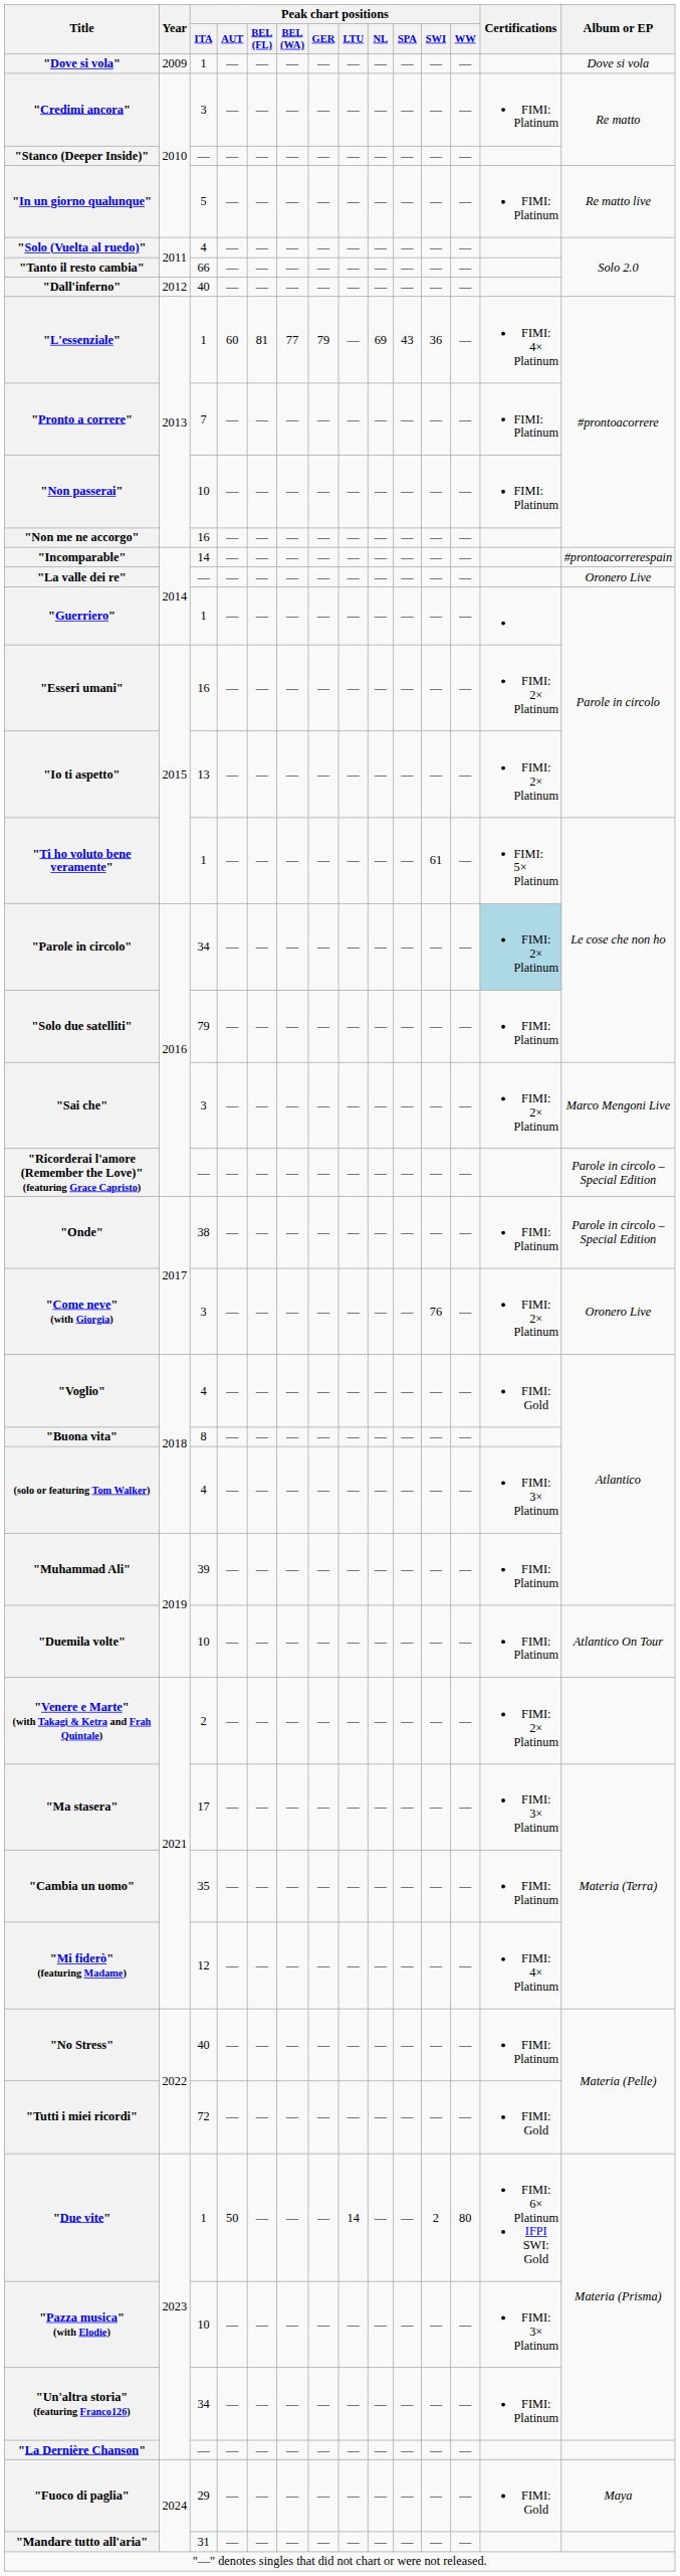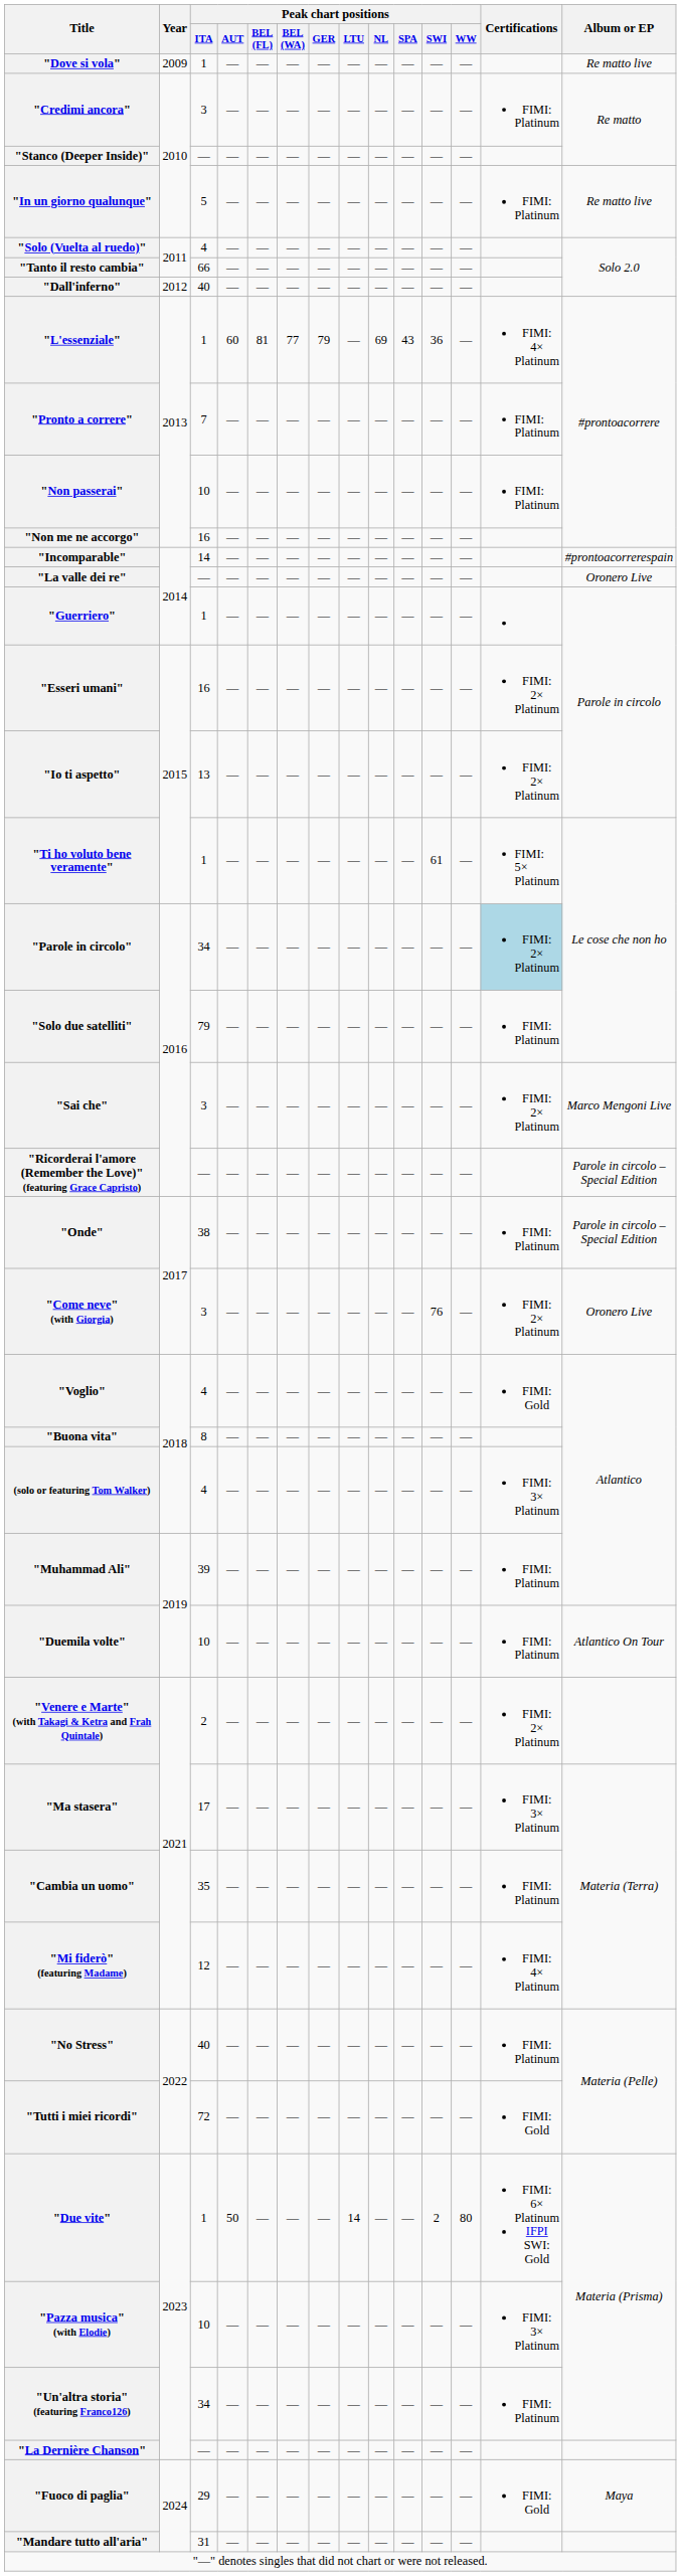 <table class="wikitable plainrowheaders" style="text-align:center;" border="1">
 <tr>
 <th scope="col" rowspan="2" style="width:22em;">Title</th>
 <th scope="col" rowspan="2" style="width:1em;">Year</th>
 <th scope="col" colspan="10">Peak chart positions</th>
 <th scope="col" rowspan="2">Certifications</th>
 <th scope="col" rowspan="2">Album or EP</th>
 </tr>
 <tr>
 <th scope="col" style="width:3em;font-size:85%;"><a href='#'>ITA</a><br></th>
 <th scope="col" style="width:3em;font-size:85%;"><a href='#'>AUT</a><br></th>
 <th scope="col" style="width:3em;font-size:85%;"><a href='#'>BEL (FL)</a><br></th>
 <th scope="col" style="width:3em;font-size:85%;"><a href='#'>BEL (WA)</a><br></th>
 <th scope="col" style="width:3em;font-size:85%;"><a href='#'>GER</a><br></th>
 <th scope="col" style="width:3em;font-size:85%;"><a href='#'>LTU</a><br></th>
 <th scope="col" style="width:3em;font-size:85%;"><a href='#'>NL</a><br></th>
 <th scope="col" style="width:3em;font-size:85%;"><a href='#'>SPA</a><br></th>
 <th scope="col" style="width:3em;font-size:85%;"><a href='#'>SWI</a><br></th>
 <th scope="col" style="width:3em;font-size:85%;"><a href='#'>WW</a><br></th>
 </tr>
 <tr>
 <th scope="row">"<a href='#'>Dove si vola</a>"</th>
 <td>2009</td>
 <td>1</td>
 <td>—</td>
 <td>—</td>
 <td>—</td>
 <td>—</td>
 <td>—</td>
 <td>—</td>
 <td>—</td>
 <td>—</td>
 <td>—</td>
 <td></td>
-<td><em>Dove si vola</em></td>
+<td><em>Re matto live</em></td>
 </tr>
 <tr>
 <th scope="row">"<a href='#'>Credimi ancora</a>"</th>
 <td rowspan="3">2010</td>
 <td>3</td>
 <td>—</td>
 <td>—</td>
 <td>—</td>
 <td>—</td>
 <td>—</td>
 <td>—</td>
 <td>—</td>
 <td>—</td>
 <td>—</td>
 <td><br><ul><li>FIMI: Platinum</li></ul></td>
 <td rowspan="2"><em>Re matto</em></td>
 </tr>
 <tr>
 <th scope="row">"Stanco (Deeper Inside)"</th>
 <td>—</td>
 <td>—</td>
 <td>—</td>
 <td>—</td>
 <td>—</td>
 <td>—</td>
 <td>—</td>
 <td>—</td>
 <td>—</td>
 <td>—</td>
 <td></td>
 </tr>
 <tr>
 <th scope="row">"<a href='#'>In un giorno qualunque</a>"</th>
 <td>5</td>
 <td>—</td>
 <td>—</td>
 <td>—</td>
 <td>—</td>
 <td>—</td>
 <td>—</td>
 <td>—</td>
 <td>—</td>
 <td>—</td>
 <td><br><ul><li>FIMI: Platinum</li></ul></td>
 <td><em>Re matto live</em></td>
 </tr>
 <tr>
 <th scope="row">"<a href='#'>Solo (Vuelta al ruedo)</a>"</th>
 <td rowspan="2">2011</td>
 <td>4</td>
 <td>—</td>
 <td>—</td>
 <td>—</td>
 <td>—</td>
 <td>—</td>
 <td>—</td>
 <td>—</td>
 <td>—</td>
 <td>—</td>
 <td></td>
 <td rowspan="3"><em>Solo 2.0</em></td>
 </tr>
 <tr>
 <th scope="row">"Tanto il resto cambia"</th>
 <td>66</td>
 <td>—</td>
 <td>—</td>
 <td>—</td>
 <td>—</td>
 <td>—</td>
 <td>—</td>
 <td>—</td>
 <td>—</td>
 <td>—</td>
 <td></td>
 </tr>
 <tr>
 <th scope="row">"Dall'inferno"</th>
 <td>2012</td>
 <td>40</td>
 <td>—</td>
 <td>—</td>
 <td>—</td>
 <td>—</td>
 <td>—</td>
 <td>—</td>
 <td>—</td>
 <td>—</td>
 <td>—</td>
 <td></td>
 </tr>
 <tr>
 <th scope="row">"<a href='#'>L'essenziale</a>"</th>
 <td rowspan="4">2013</td>
 <td>1</td>
 <td>60</td>
 <td>81</td>
 <td>77</td>
 <td>79</td>
 <td>—</td>
 <td>69</td>
 <td>43</td>
 <td>36</td>
 <td>—</td>
 <td><br><ul><li>FIMI: 4× Platinum</li></ul></td>
 <td rowspan="4"><em>#prontoacorrere</em></td>
 </tr>
 <tr>
 <th scope="row">"<a href='#'>Pronto a correre</a>"</th>
 <td>7</td>
 <td>—</td>
 <td>—</td>
 <td>—</td>
 <td>—</td>
 <td>—</td>
 <td>—</td>
 <td>—</td>
 <td>—</td>
 <td>—</td>
 <td style="text-align:left;"><br><ul><li>FIMI: Platinum</li></ul></td>
 </tr>
 <tr>
 <th scope="row">"<a href='#'>Non passerai</a>"</th>
 <td>10</td>
 <td>—</td>
 <td>—</td>
 <td>—</td>
 <td>—</td>
 <td>—</td>
 <td>—</td>
 <td>—</td>
 <td>—</td>
 <td>—</td>
 <td style="text-align:left;"><br><ul><li>FIMI: Platinum</li></ul></td>
 </tr>
 <tr>
 <th scope="row">"Non me ne accorgo"</th>
 <td>16</td>
 <td>—</td>
 <td>—</td>
 <td>—</td>
 <td>—</td>
 <td>—</td>
 <td>—</td>
 <td>—</td>
 <td>—</td>
 <td>—</td>
 <td style="text-align:left;"></td>
 </tr>
 <tr>
 <th scope="row">"Incomparable"</th>
 <td rowspan="3">2014</td>
 <td>14</td>
 <td>—</td>
 <td>—</td>
 <td>—</td>
 <td>—</td>
 <td>—</td>
 <td>—</td>
 <td>—</td>
 <td>—</td>
 <td>—</td>
 <td style="text-align:left;"></td>
 <td><em>#prontoacorrerespain</em></td>
 </tr>
 <tr>
 <th scope="row">"La valle dei re"</th>
 <td>—</td>
 <td>—</td>
 <td>—</td>
 <td>—</td>
 <td>—</td>
 <td>—</td>
 <td>—</td>
 <td>—</td>
 <td>—</td>
 <td>—</td>
 <td style="text-align:left;"></td>
 <td><em>Oronero Live</em></td>
 </tr>
 <tr>
 <th scope="row">"<a href='#'>Guerriero</a>"</th>
 <td>1</td>
 <td>—</td>
 <td>—</td>
 <td>—</td>
 <td>—</td>
 <td>—</td>
 <td>—</td>
 <td>—</td>
 <td>—</td>
 <td>—</td>
 <td><br><ul><li></li></ul></td>
 <td rowspan="3"><em>Parole in circolo</em></td>
 </tr>
 <tr>
 <th scope="row">"Esseri umani"</th>
 <td rowspan="3">2015</td>
 <td>16</td>
 <td>—</td>
 <td>—</td>
 <td>—</td>
 <td>—</td>
 <td>—</td>
 <td>—</td>
 <td>—</td>
 <td>—</td>
 <td>—</td>
 <td><br><ul><li>FIMI: 2× Platinum</li></ul></td>
 </tr>
 <tr>
 <th scope="row">"Io ti aspetto"</th>
 <td>13</td>
 <td>—</td>
 <td>—</td>
 <td>—</td>
 <td>—</td>
 <td>—</td>
 <td>—</td>
 <td>—</td>
 <td>—</td>
 <td>—</td>
 <td><br><ul><li>FIMI: 2× Platinum</li></ul></td>
 </tr>
 <tr>
 <th scope="row">"<a href='#'>Ti ho voluto bene veramente</a>"</th>
 <td>1</td>
 <td>—</td>
 <td>—</td>
 <td>—</td>
 <td>—</td>
 <td>—</td>
 <td>—</td>
 <td>—</td>
 <td>61</td>
 <td>—</td>
 <td style="text-align:left;"><br><ul><li>FIMI: 5× Platinum</li></ul></td>
 <td rowspan="3"><em>Le cose che non ho</em></td>
 </tr>
 <tr>
 <th scope="row">"Parole in circolo"</th>
 <td rowspan="4">2016</td>
 <td>34</td>
 <td>—</td>
 <td>—</td>
 <td>—</td>
 <td>—</td>
 <td>—</td>
 <td>—</td>
 <td>—</td>
 <td>—</td>
 <td>—</td>
 <td style="background: lightblue;"><br><ul><li>FIMI: 2× Platinum</li></ul></td>
 </tr>
 <tr>
 <th scope="row">"Solo due satelliti"</th>
 <td>79</td>
 <td>—</td>
 <td>—</td>
 <td>—</td>
 <td>—</td>
 <td>—</td>
 <td>—</td>
 <td>—</td>
 <td>—</td>
 <td>—</td>
 <td><br><ul><li>FIMI: Platinum</li></ul></td>
 </tr>
 <tr>
 <th scope="row">"Sai che"</th>
 <td>3</td>
 <td>—</td>
 <td>—</td>
 <td>—</td>
 <td>—</td>
 <td>—</td>
 <td>—</td>
 <td>—</td>
 <td>—</td>
 <td>—</td>
 <td><br><ul><li>FIMI: 2× Platinum</li></ul></td>
 <td><em>Marco Mengoni Live</em></td>
 </tr>
 <tr>
 <th scope="row">"Ricorderai l'amore (Remember the Love)"<br><small>(featuring <a href='#'>Grace Capristo</a>)</small></th>
 <td>—</td>
 <td>—</td>
 <td>—</td>
 <td>—</td>
 <td>—</td>
 <td>—</td>
 <td>—</td>
 <td>—</td>
 <td>—</td>
 <td>—</td>
 <td></td>
 <td><em>Parole in circolo – Special Edition</em></td>
 </tr>
 <tr>
 <th scope="row">"Onde"</th>
 <td rowspan="2">2017</td>
 <td>38</td>
 <td>—</td>
 <td>—</td>
 <td>—</td>
 <td>—</td>
 <td>—</td>
 <td>—</td>
 <td>—</td>
 <td>—</td>
 <td>—</td>
 <td><br><ul><li>FIMI: Platinum</li></ul></td>
 <td><em>Parole in circolo – Special Edition</em></td>
 </tr>
 <tr>
 <th scope="row">"<a href='#'>Come neve</a>"<br><small>(with <a href='#'>Giorgia</a>)</small></th>
 <td>3</td>
 <td>—</td>
 <td>—</td>
 <td>—</td>
 <td>—</td>
 <td>—</td>
 <td>—</td>
 <td>—</td>
 <td>76</td>
 <td>—</td>
 <td><br><ul><li>FIMI: 2× Platinum</li></ul></td>
 <td><em>Oronero Live</em></td>
 </tr>
 <tr>
 <th scope="row">"Voglio"</th>
 <td rowspan="3">2018</td>
 <td>4</td>
 <td>—</td>
 <td>—</td>
 <td>—</td>
 <td>—</td>
 <td>—</td>
 <td>—</td>
 <td>—</td>
 <td>—</td>
 <td>—</td>
 <td><br><ul><li>FIMI: Gold</li></ul></td>
 <td rowspan="4"><em>Atlantico</em></td>
 </tr>
 <tr>
 <th scope="row">"Buona vita"</th>
 <td>8</td>
 <td>—</td>
 <td>—</td>
 <td>—</td>
 <td>—</td>
 <td>—</td>
 <td>—</td>
 <td>—</td>
 <td>—</td>
 <td>—</td>
 <td></td>
 </tr>
 <tr>
 <th scope="row"><small>(solo or featuring <a href='#'>Tom Walker</a>)</small></th>
 <td>4</td>
 <td>—</td>
 <td>—</td>
 <td>—</td>
 <td>—</td>
 <td>—</td>
 <td>—</td>
 <td>—</td>
 <td>—</td>
 <td>—</td>
 <td><br><ul><li>FIMI: 3× Platinum</li></ul></td>
 </tr>
 <tr>
 <th scope="row">"Muhammad Ali"</th>
 <td rowspan="2">2019</td>
 <td>39</td>
 <td>—</td>
 <td>—</td>
 <td>—</td>
 <td>—</td>
 <td>—</td>
 <td>—</td>
 <td>—</td>
 <td>—</td>
 <td>—</td>
 <td><br><ul><li>FIMI: Platinum</li></ul></td>
 </tr>
 <tr>
 <th scope="row">"Duemila volte"</th>
 <td>10</td>
 <td>—</td>
 <td>—</td>
 <td>—</td>
 <td>—</td>
 <td>—</td>
 <td>—</td>
 <td>—</td>
 <td>—</td>
 <td>—</td>
 <td><br><ul><li>FIMI: Platinum</li></ul></td>
 <td><em>Atlantico On Tour</em></td>
 </tr>
 <tr>
 <th scope="row">"<a href='#'>Venere e Marte</a>"<br><small>(with <a href='#'>Takagi & Ketra</a> and <a href='#'>Frah Quintale</a>)</small></th>
 <td rowspan="4">2021</td>
 <td>2</td>
 <td>—</td>
 <td>—</td>
 <td>—</td>
 <td>—</td>
 <td>—</td>
 <td>—</td>
 <td>—</td>
 <td>—</td>
 <td>—</td>
 <td><br><ul><li>FIMI: 2× Platinum</li></ul></td>
 <td></td>
 </tr>
 <tr>
 <th scope="row">"Ma stasera"</th>
 <td>17</td>
 <td>—</td>
 <td>—</td>
 <td>—</td>
 <td>—</td>
 <td>—</td>
 <td>—</td>
 <td>—</td>
 <td>—</td>
 <td>—</td>
 <td><br><ul><li>FIMI: 3× Platinum</li></ul></td>
 <td rowspan="3"><em>Materia (Terra)</em></td>
 </tr>
 <tr>
 <th scope="row">"Cambia un uomo"</th>
 <td>35</td>
 <td>—</td>
 <td>—</td>
 <td>—</td>
 <td>—</td>
 <td>—</td>
 <td>—</td>
 <td>—</td>
 <td>—</td>
 <td>—</td>
 <td><br><ul><li>FIMI: Platinum</li></ul></td>
 </tr>
 <tr>
 <th scope="row">"<a href='#'>Mi fiderò</a>"<br><small>(featuring <a href='#'>Madame</a>)</small></th>
 <td>12</td>
 <td>—</td>
 <td>—</td>
 <td>—</td>
 <td>—</td>
 <td>—</td>
 <td>—</td>
 <td>—</td>
 <td>—</td>
 <td>—</td>
 <td><br><ul><li>FIMI: 4× Platinum</li></ul></td>
 </tr>
 <tr>
 <th scope="row">"No Stress"</th>
 <td rowspan="2">2022</td>
 <td>40</td>
 <td>—</td>
 <td>—</td>
 <td>—</td>
 <td>—</td>
 <td>—</td>
 <td>—</td>
 <td>—</td>
 <td>—</td>
 <td>—</td>
 <td><br><ul><li>FIMI: Platinum</li></ul></td>
 <td rowspan="2"><em>Materia (Pelle)</em></td>
 </tr>
 <tr>
 <th scope="row">"Tutti i miei ricordi"</th>
 <td>72</td>
 <td>—</td>
 <td>—</td>
 <td>—</td>
 <td>—</td>
 <td>—</td>
 <td>—</td>
 <td>—</td>
 <td>—</td>
 <td>—</td>
 <td><br><ul><li>FIMI: Gold</li></ul></td>
 </tr>
 <tr>
 <th scope="row">"<a href='#'>Due vite</a>"</th>
 <td rowspan="4">2023</td>
 <td>1</td>
 <td>50</td>
 <td>—</td>
 <td>—</td>
 <td>—</td>
 <td>14</td>
 <td>—</td>
 <td>—</td>
 <td>2</td>
 <td>80</td>
 <td><br><ul><li>FIMI: 6× Platinum</li><li><a href='#'>IFPI</a> SWI: Gold</li></ul></td>
 <td rowspan="3"><em>Materia (Prisma)</em></td>
 </tr>
 <tr>
 <th scope="row">"<a href='#'>Pazza musica</a>"<br><small>(with <a href='#'>Elodie</a>)</small></th>
 <td>10</td>
 <td>—</td>
 <td>—</td>
 <td>—</td>
 <td>—</td>
 <td>—</td>
 <td>—</td>
 <td>—</td>
 <td>—</td>
 <td>—</td>
 <td><br><ul><li>FIMI: 3× Platinum</li></ul></td>
 </tr>
 <tr>
 <th scope="row">"Un'altra storia"<br><small>(featuring <a href='#'>Franco126</a>)</small></th>
 <td>34</td>
 <td>—</td>
 <td>—</td>
 <td>—</td>
 <td>—</td>
 <td>—</td>
 <td>—</td>
 <td>—</td>
 <td>—</td>
 <td>—</td>
 <td><br><ul><li>FIMI: Platinum</li></ul></td>
 </tr>
 <tr>
 <th scope="row">"<a href='#'>La Dernière Chanson</a>"</th>
 <td>—</td>
 <td>—</td>
 <td>—</td>
 <td>—</td>
 <td>—</td>
 <td>—</td>
 <td>—</td>
 <td>—</td>
 <td>—</td>
 <td>—</td>
 <td></td>
 <td></td>
 </tr>
 <tr>
 <th scope="row">"Fuoco di paglia"<br></th>
 <td rowspan="2">2024</td>
 <td>29</td>
 <td>—</td>
 <td>—</td>
 <td>—</td>
 <td>—</td>
 <td>—</td>
 <td>—</td>
 <td>—</td>
 <td>—</td>
 <td>—</td>
 <td><br><ul><li>FIMI: Gold</li></ul></td>
 <td><em>Maya</em></td>
 </tr>
 <tr>
 <th scope="row">"Mandare tutto all'aria"</th>
 <td>31<br></td>
 <td>—</td>
 <td>—</td>
 <td>—</td>
 <td>—</td>
 <td>—</td>
 <td>—</td>
 <td>—</td>
 <td>—</td>
 <td>—</td>
 <td></td>
 <td></td>
 </tr>
 <tr>
 <td colspan="20">"—" denotes singles that did not chart or were not released.</td>
 </tr>
 </table>
